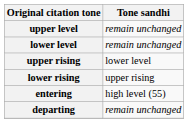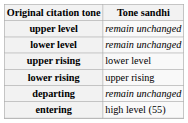 <table class="wikitable">
 <tr>
 <th>Original citation tone</th>
 <th>Tone sandhi</th>
 </tr>
 <tr>
 <th>upper level</th>
 <td><em>remain unchanged</em></td>
 </tr>
 <tr>
 <th>lower level</th>
 <td><em>remain unchanged</em></td>
 </tr>
 <tr>
 <th>upper rising</th>
 <td>lower level</td>
 </tr>
 <tr>
 <th>lower rising</th>
 <td>upper rising</td>
 </tr>
 <tr>
+<th>departing</th>
+<td><em>remain unchanged</em></td>
+</tr>
+<tr>
 <th>entering</th>
 <td>high level (55)</td>
 </tr>
 <tr>
-<th>departing</th>
-<td><em>remain unchanged</em></td>
-</tr>
-<tr>
 </tr>
 </table>
